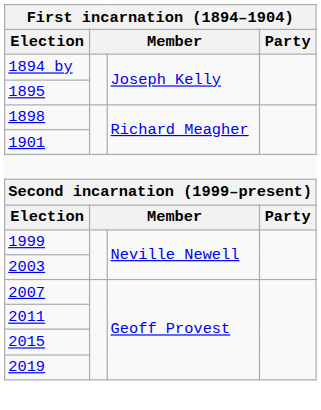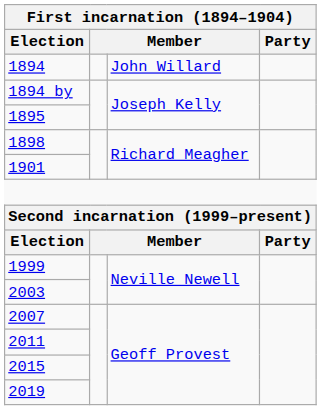 <table class="wikitable" style='border-style: none none none none;'>
 <tr>
 <th colspan="4">First incarnation (1894–1904)</th>
 </tr>
 <tr>
 <th>Election</th>
 <th colspan="2">Member</th>
 <th>Party</th>
+</tr>
+<tr style="background: #f9f9f9">
+<td><a href='#'>1894</a></td>
+<td> </td>
+<td><a href='#'>John Willard</a></td>
+<td></td>
 </tr>
 <tr style="background: #f9f9f9">
 <td><a href='#'>1894 by</a></td>
 <td rowspan="2" > </td>
 <td rowspan="2"><a href='#'>Joseph Kelly</a></td>
 <td rowspan="2"></td>
 </tr>
 <tr style="background: #f9f9f9">
 <td><a href='#'>1895</a></td>
 </tr>
 <tr style="background: #f9f9f9">
 <td><a href='#'>1898</a></td>
 <td rowspan="2" > </td>
 <td rowspan="2"><a href='#'>Richard Meagher</a></td>
 <td rowspan="2"></td>
 </tr>
 <tr style="background: #f9f9f9">
 <td><a href='#'>1901</a></td>
 </tr>
 <tr>
 <td colspan="4" style='border-style: none none none none;'> </td>
 </tr>
 <tr>
 <th colspan="4">Second incarnation (1999–present)</th>
 </tr>
 <tr>
 <th>Election</th>
 <th colspan="2">Member</th>
 <th>Party</th>
 </tr>
 <tr style="background: #f9f9f9">
 <td><a href='#'>1999</a></td>
 <td rowspan="2" > </td>
 <td rowspan="2"><a href='#'>Neville Newell</a></td>
 <td rowspan="2"></td>
 </tr>
 <tr style="background: #f9f9f9">
 <td><a href='#'>2003</a></td>
 </tr>
 <tr style="background: #f9f9f9">
 <td><a href='#'>2007</a></td>
 <td rowspan="4" > </td>
 <td rowspan="4"><a href='#'>Geoff Provest</a></td>
 <td rowspan="4"></td>
 </tr>
 <tr style="background: #f9f9f9">
 <td><a href='#'>2011</a></td>
 </tr>
 <tr style="background: #f9f9f9">
 <td><a href='#'>2015</a></td>
 </tr>
 <tr style="background: #f9f9f9">
 <td><a href='#'>2019</a></td>
 </tr>
 </table>
